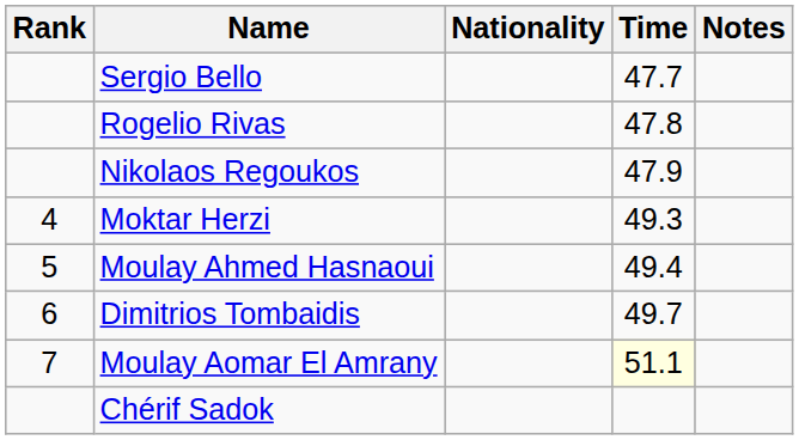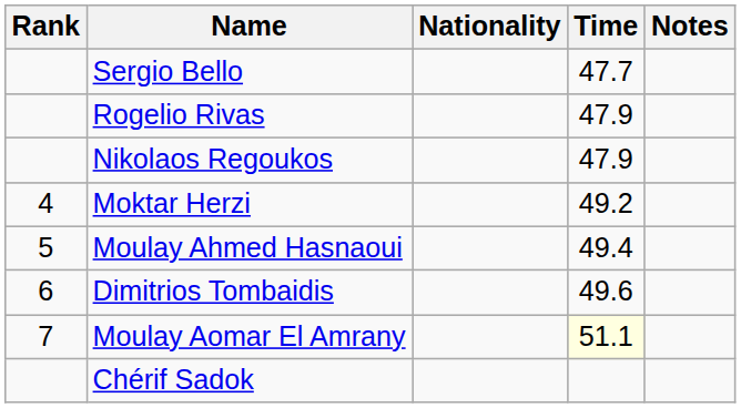 <table class="wikitable sortable" style="text-align:center">
 <tr>
 <th>Rank</th>
 <th>Name</th>
 <th>Nationality</th>
 <th>Time</th>
 <th>Notes</th>
 </tr>
 <tr>
 <td></td>
 <td align=left><a href='#'>Sergio Bello</a></td>
 <td align=left></td>
 <td>47.7</td>
 <td></td>
 </tr>
 <tr>
 <td></td>
 <td align=left><a href='#'>Rogelio Rivas</a></td>
 <td align=left></td>
-<td>47.8</td>
+<td>47.9</td>
 <td></td>
 </tr>
 <tr>
 <td></td>
 <td align=left><a href='#'>Nikolaos Regoukos</a></td>
 <td align=left></td>
 <td>47.9</td>
 <td></td>
 </tr>
 <tr>
 <td>4</td>
 <td align=left><a href='#'>Moktar Herzi</a></td>
 <td align=left></td>
-<td>49.3</td>
+<td>49.2</td>
 <td></td>
 </tr>
 <tr>
 <td>5</td>
 <td align=left><a href='#'>Moulay Ahmed Hasnaoui</a></td>
 <td align=left></td>
 <td>49.4</td>
 <td></td>
 </tr>
 <tr>
 <td>6</td>
 <td align=left><a href='#'>Dimitrios Tombaidis</a></td>
 <td align=left></td>
-<td>49.7</td>
+<td>49.6</td>
 <td></td>
 </tr>
 <tr>
 <td>7</td>
 <td align=left><a href='#'>Moulay Aomar El Amrany</a></td>
 <td align=left></td>
 <td style="background: lightyellow;">51.1</td>
 <td></td>
 </tr>
 <tr>
 <td></td>
 <td align=left><a href='#'>Chérif Sadok</a></td>
 <td align=left></td>
 <td></td>
 <td></td>
 </tr>
 </table>
